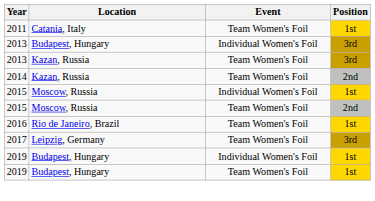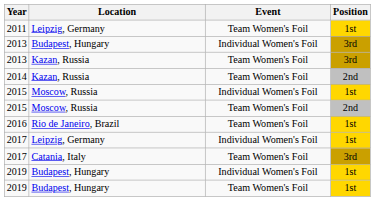 <table class="wikitable" style="text-align:center;">
 <tr>
 <th>Year</th>
 <th style="width:17em">Location</th>
 <th style="width:12em">Event</th>
 <th>Position</th>
 </tr>
 <tr>
 <td>2011</td>
-<td rowspan="1" align="left"> <a href='#'>Catania</a>, Italy</td>
+<td rowspan="1" align="left"> <a href='#'>Leipzig</a>, Germany</td>
 <td>Team Women's Foil</td>
 <td bgcolor="gold">1st</td>
 </tr>
 <tr>
 <td>2013</td>
 <td rowspan="1" align="left"> <a href='#'>Budapest</a>, Hungary</td>
 <td>Individual Women's Foil</td>
 <td bgcolor="caramel">3rd</td>
 </tr>
 <tr>
 <td>2013</td>
 <td rowspan="1" align="left"> <a href='#'>Kazan</a>, Russia</td>
 <td>Team Women's Foil</td>
 <td bgcolor="caramel">3rd</td>
 </tr>
 <tr>
 <td>2014</td>
 <td rowspan="1" align="left"> <a href='#'>Kazan</a>, Russia</td>
 <td>Team Women's Foil</td>
 <td bgcolor="silver">2nd</td>
 </tr>
 <tr>
 <td>2015</td>
 <td rowspan="1" align="left"> <a href='#'>Moscow</a>, Russia</td>
 <td>Individual Women's Foil</td>
 <td bgcolor="gold">1st</td>
 </tr>
 <tr>
 <td>2015</td>
 <td rowspan="1" align="left"> <a href='#'>Moscow</a>, Russia</td>
 <td>Team Women's Foil</td>
 <td bgcolor="silver">2nd</td>
 </tr>
 <tr>
 <td>2016</td>
 <td rowspan="1" align="left"> <a href='#'>Rio de Janeiro</a>, Brazil</td>
 <td>Team Women's Foil</td>
 <td bgcolor="gold">1st</td>
 </tr>
 <tr>
+<td>2017</td>
+<td rowspan="1" align="left"> <a href='#'>Leipzig</a>, Germany</td>
+<td>Individual Women's Foil</td>
+<td bgcolor="gold">1st</td>
+</tr>
+<tr>
 <td rowspan="1">2017</td>
-<td rowspan="1" align="left"> <a href='#'>Leipzig</a>, Germany</td>
+<td rowspan="1" align="left"> <a href='#'>Catania</a>, Italy</td>
 <td>Team Women's Foil</td>
 <td bgcolor="caramel">3rd</td>
 </tr>
 <tr>
 <td>2019</td>
 <td rowspan="1" align="left"> <a href='#'>Budapest</a>, Hungary</td>
 <td>Individual Women's Foil</td>
 <td bgcolor="gold">1st</td>
 </tr>
 <tr>
 <td>2019</td>
 <td rowspan="1" align="left"> <a href='#'>Budapest</a>, Hungary</td>
 <td>Team Women's Foil</td>
 <td bgcolor="gold">1st</td>
 </tr>
 </table>
